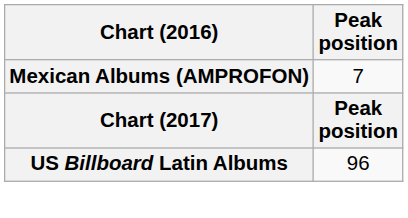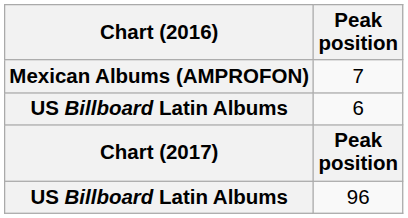 <table class="wikitable sortable plainrowheaders" style="text-align:center">
 <tr>
 <th scope="col">Chart (2016)</th>
 <th scope="col">Peak<br> position</th>
 </tr>
 <tr>
 <th scope="row">Mexican Albums (AMPROFON)</th>
 <td>7</td>
 </tr>
 <tr>
+<th scope="row">US <em>Billboard</em> Latin Albums</th>
+<td>6</td>
+</tr>
+<tr>
 <th scope="col">Chart (2017)</th>
 <th scope="col">Peak<br> position</th>
 </tr>
 <tr>
 <th scope="row">US <em>Billboard</em> Latin Albums</th>
 <td>96</td>
 </tr>
 </table>
